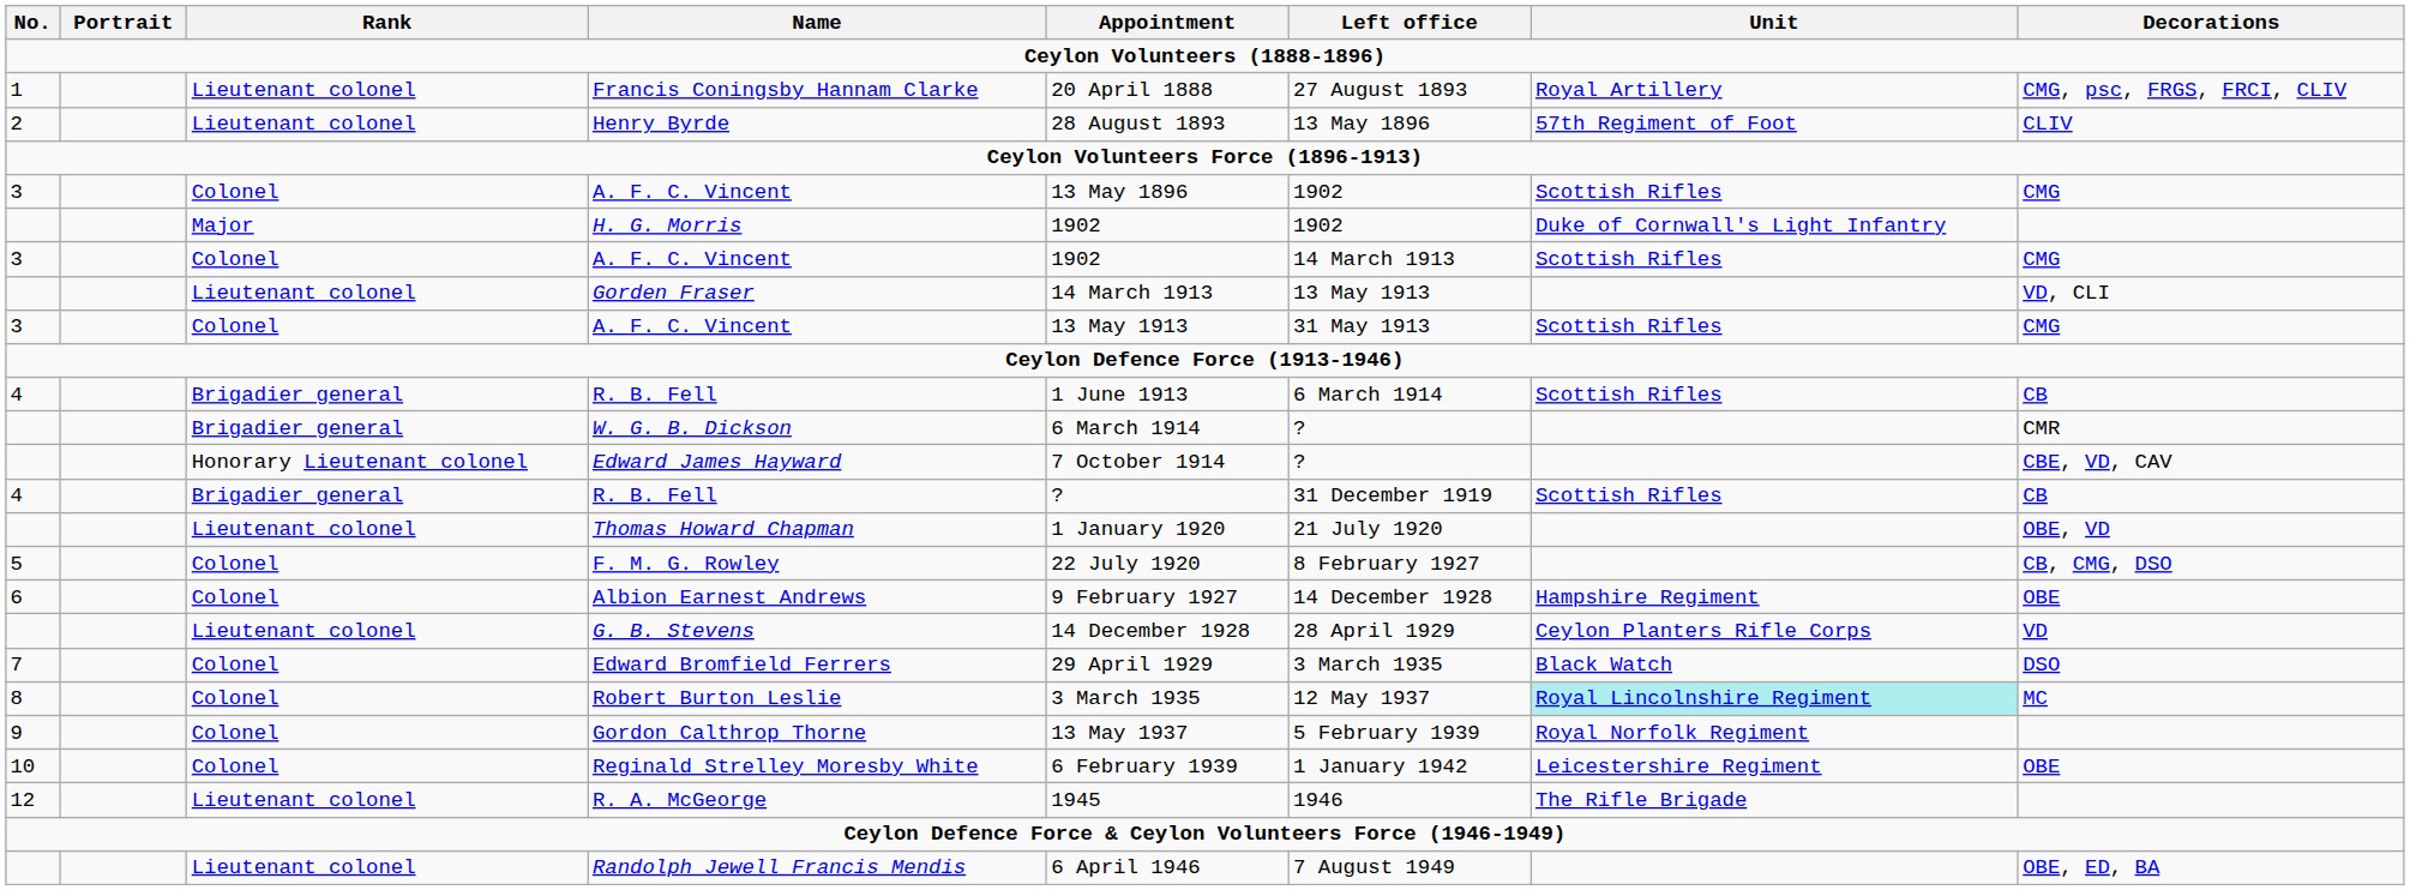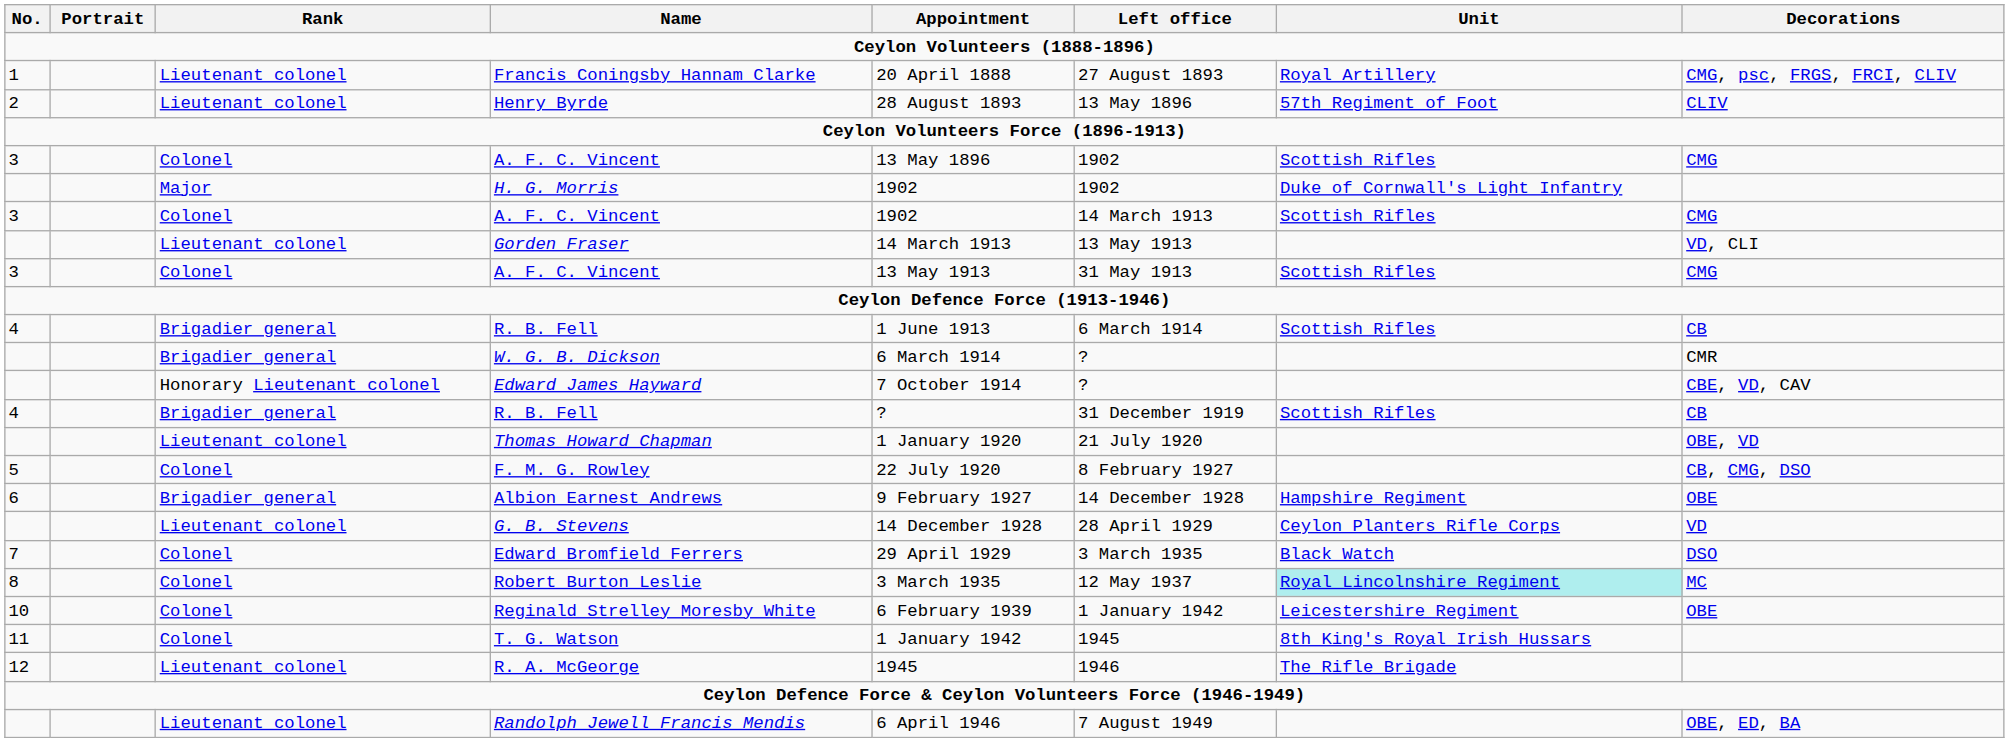 <table class="wikitable" style="width:95%; margin:0 auto;">
 <tr>
 <th bgcolor="#CCCCCC">No.</th>
 <th bgcolor="#CCCCCC">Portrait</th>
 <th bgcolor="#CCCCCC">Rank</th>
 <th bgcolor="#CCCCCC">Name</th>
 <th bgcolor="#CCCCCC">Appointment</th>
 <th bgcolor="#CCCCCC">Left office</th>
 <th bgcolor="#CCCCCC">Unit</th>
 <th bgcolor="#CCCCCC">Decorations</th>
 </tr>
 <tr>
 <td colspan=8 align=center><strong>Ceylon Volunteers (1888-1896)</strong></td>
 </tr>
 <tr>
 <td>1</td>
 <td></td>
 <td><a href='#'>Lieutenant colonel</a></td>
 <td><a href='#'>Francis Coningsby Hannam Clarke</a></td>
 <td>20 April 1888</td>
 <td>27 August 1893</td>
 <td><a href='#'>Royal Artillery</a></td>
 <td><a href='#'>CMG</a>, <a href='#'>psc</a>, <a href='#'>FRGS</a>, <a href='#'>FRCI</a>, <a href='#'>CLIV</a></td>
 </tr>
 <tr>
 <td>2</td>
 <td></td>
 <td><a href='#'>Lieutenant colonel</a></td>
 <td><a href='#'>Henry Byrde</a></td>
 <td>28 August 1893</td>
 <td>13 May 1896</td>
 <td><a href='#'>57th Regiment of Foot</a></td>
 <td><a href='#'>CLIV</a></td>
 </tr>
 <tr>
 <td colspan=8 align=center><strong>Ceylon Volunteers Force (1896-1913)</strong></td>
 </tr>
 <tr>
 <td>3</td>
 <td></td>
 <td><a href='#'>Colonel</a></td>
 <td><a href='#'>A. F. C. Vincent</a></td>
 <td>13 May 1896</td>
 <td>1902</td>
 <td><a href='#'>Scottish Rifles</a></td>
 <td><a href='#'>CMG</a></td>
 </tr>
 <tr>
 <td></td>
 <td></td>
 <td><a href='#'>Major</a></td>
 <td><em><a href='#'>H. G. Morris</a></em></td>
 <td>1902</td>
 <td>1902</td>
 <td><a href='#'>Duke of Cornwall's Light Infantry</a></td>
 <td></td>
 </tr>
 <tr>
 <td>3</td>
 <td></td>
 <td><a href='#'>Colonel</a></td>
 <td><a href='#'>A. F. C. Vincent</a></td>
 <td>1902</td>
 <td>14 March 1913</td>
 <td><a href='#'>Scottish Rifles</a></td>
 <td><a href='#'>CMG</a></td>
 </tr>
 <tr>
 <td></td>
 <td></td>
 <td><a href='#'>Lieutenant colonel</a></td>
 <td><em><a href='#'>Gorden Fraser</a></em></td>
 <td>14 March 1913</td>
 <td>13 May 1913</td>
 <td></td>
 <td><a href='#'>VD</a>, CLI</td>
 </tr>
 <tr>
 <td>3</td>
 <td></td>
 <td><a href='#'>Colonel</a></td>
 <td><a href='#'>A. F. C. Vincent</a></td>
 <td>13 May 1913</td>
 <td>31 May 1913</td>
 <td><a href='#'>Scottish Rifles</a></td>
 <td><a href='#'>CMG</a></td>
 </tr>
 <tr>
 <td colspan=8 align=center><strong>Ceylon Defence Force (1913-1946)</strong></td>
 </tr>
 <tr>
 <td>4</td>
 <td></td>
 <td><a href='#'>Brigadier general</a></td>
 <td><a href='#'>R. B. Fell</a></td>
 <td>1 June 1913</td>
 <td>6 March 1914</td>
 <td><a href='#'>Scottish Rifles</a></td>
 <td><a href='#'>CB</a></td>
 </tr>
 <tr>
 <td></td>
 <td></td>
 <td><a href='#'>Brigadier general</a></td>
 <td><em><a href='#'>W. G. B. Dickson</a></em></td>
 <td>6 March 1914</td>
 <td>?</td>
 <td></td>
 <td>CMR</td>
 </tr>
 <tr>
 <td></td>
 <td></td>
 <td>Honorary <a href='#'>Lieutenant colonel</a></td>
 <td><em><a href='#'>Edward James Hayward</a></em></td>
 <td>7 October 1914</td>
 <td>?</td>
 <td></td>
 <td><a href='#'>CBE</a>, <a href='#'>VD</a>, CAV</td>
 </tr>
 <tr>
 <td>4</td>
 <td></td>
 <td><a href='#'>Brigadier general</a></td>
 <td><a href='#'>R. B. Fell</a></td>
 <td>?</td>
 <td>31 December 1919</td>
 <td><a href='#'>Scottish Rifles</a></td>
 <td><a href='#'>CB</a></td>
 </tr>
 <tr>
 <td></td>
 <td></td>
 <td><a href='#'>Lieutenant colonel</a></td>
 <td><em><a href='#'>Thomas Howard Chapman</a></em></td>
 <td>1 January 1920</td>
 <td>21 July 1920</td>
 <td></td>
 <td><a href='#'>OBE</a>, <a href='#'>VD</a></td>
 </tr>
 <tr>
 <td>5</td>
 <td></td>
 <td><a href='#'>Colonel</a></td>
 <td><a href='#'>F. M. G. Rowley</a></td>
 <td>22 July 1920</td>
 <td>8 February 1927</td>
 <td></td>
 <td><a href='#'>CB</a>, <a href='#'>CMG</a>, <a href='#'>DSO</a></td>
 </tr>
 <tr>
 <td>6</td>
 <td></td>
-<td><a href='#'>Colonel</a></td>
+<td><a href='#'>Brigadier general</a></td>
 <td><a href='#'>Albion Earnest Andrews</a></td>
 <td>9 February 1927</td>
 <td>14 December 1928</td>
 <td><a href='#'>Hampshire Regiment</a></td>
 <td><a href='#'>OBE</a></td>
 </tr>
 <tr>
 <td></td>
 <td></td>
 <td><a href='#'>Lieutenant colonel</a></td>
 <td><em><a href='#'>G. B. Stevens</a></em></td>
 <td>14 December 1928</td>
 <td>28 April 1929</td>
 <td><a href='#'>Ceylon Planters Rifle Corps</a></td>
 <td><a href='#'>VD</a></td>
 </tr>
 <tr>
 <td>7</td>
 <td></td>
 <td><a href='#'>Colonel</a></td>
 <td><a href='#'>Edward Bromfield Ferrers</a></td>
 <td>29 April 1929</td>
 <td>3 March 1935</td>
 <td><a href='#'>Black Watch</a></td>
 <td><a href='#'>DSO</a></td>
 </tr>
 <tr>
 <td>8</td>
 <td></td>
 <td><a href='#'>Colonel</a></td>
 <td><a href='#'>Robert Burton Leslie</a></td>
 <td>3 March 1935</td>
 <td>12 May 1937</td>
 <td style="background: paleturquoise;"><a href='#'>Royal Lincolnshire Regiment</a></td>
 <td><a href='#'>MC</a></td>
 </tr>
 <tr>
-<td>9</td>
-<td></td>
-<td><a href='#'>Colonel</a></td>
-<td><a href='#'>Gordon Calthrop Thorne</a></td>
-<td>13 May 1937</td>
-<td>5 February 1939</td>
-<td><a href='#'>Royal Norfolk Regiment</a></td>
-<td></td>
-</tr>
-<tr>
 <td>10</td>
 <td></td>
 <td><a href='#'>Colonel</a></td>
 <td><a href='#'>Reginald Strelley Moresby White</a></td>
 <td>6 February 1939</td>
 <td>1 January 1942</td>
 <td><a href='#'>Leicestershire Regiment</a></td>
 <td><a href='#'>OBE</a></td>
+</tr>
+<tr>
+<td>11</td>
+<td></td>
+<td><a href='#'>Colonel</a></td>
+<td><a href='#'>T. G. Watson</a></td>
+<td>1 January 1942</td>
+<td>1945</td>
+<td><a href='#'>8th King's Royal Irish Hussars</a></td>
+<td></td>
 </tr>
 <tr>
 <td>12</td>
 <td></td>
 <td><a href='#'>Lieutenant colonel</a></td>
 <td><a href='#'>R. A. McGeorge</a></td>
 <td>1945</td>
 <td>1946</td>
 <td><a href='#'>The Rifle Brigade</a></td>
 <td></td>
 </tr>
 <tr>
 <td colspan=8 align=center><strong>Ceylon Defence Force & Ceylon Volunteers Force (1946-1949)</strong></td>
 </tr>
 <tr>
 <td></td>
 <td></td>
 <td><a href='#'>Lieutenant colonel</a></td>
 <td><em><a href='#'>Randolph Jewell Francis Mendis</a></em></td>
 <td>6 April 1946</td>
 <td>7 August 1949</td>
 <td></td>
 <td><a href='#'>OBE</a>, <a href='#'>ED</a>, <a href='#'>BA</a></td>
 </tr>
 </table>
